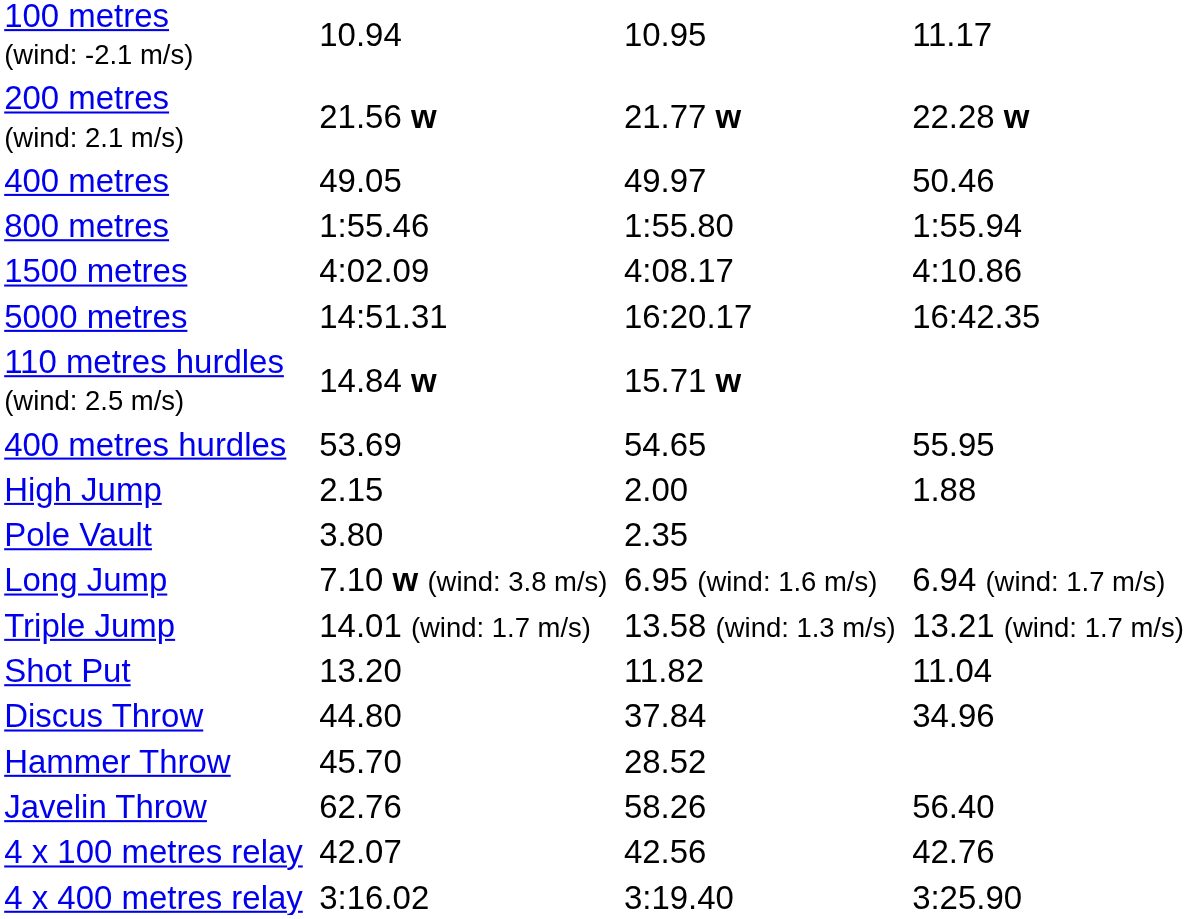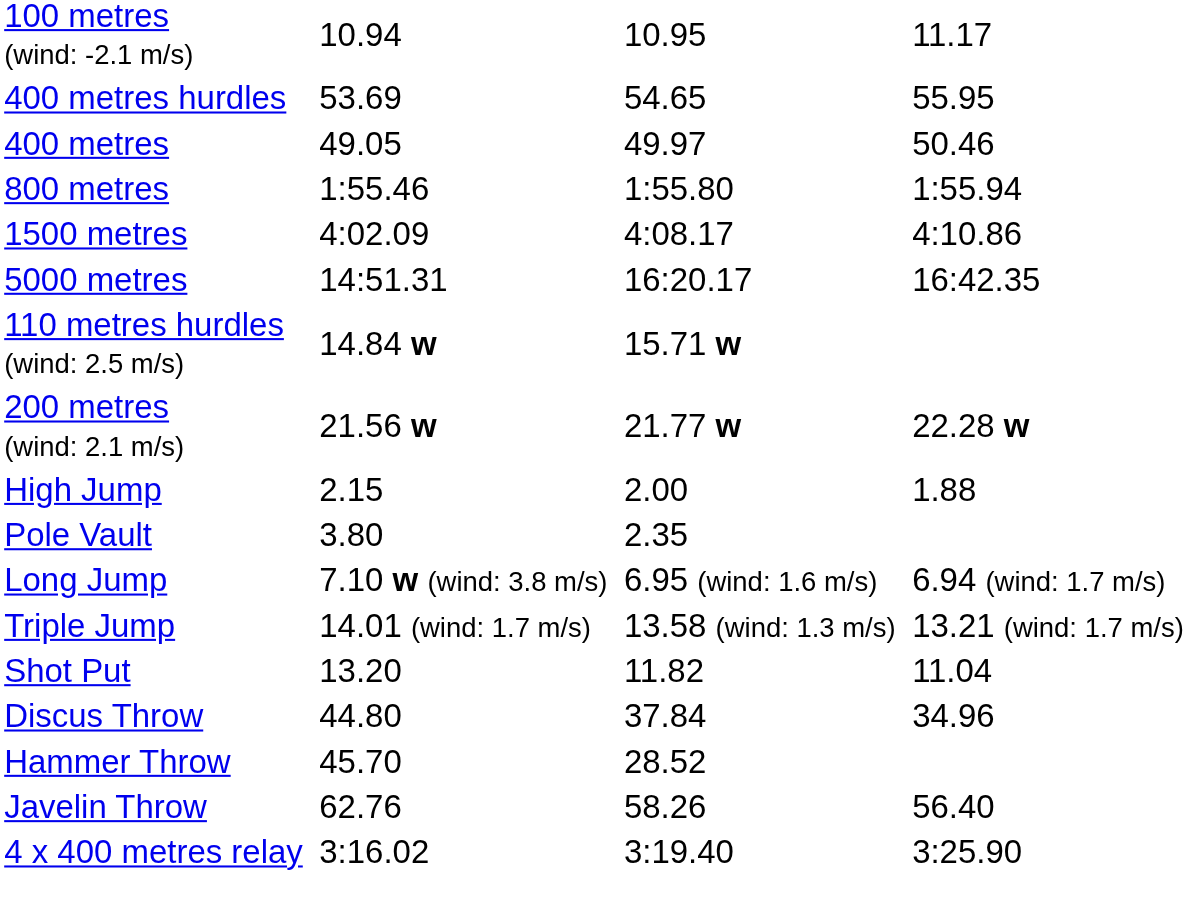 <table>
 <tr>
 <td><a href='#'>100 metres</a> <br> <small>(wind: -2.1 m/s)</small></td>
 <td></td>
 <td>10.94</td>
 <td></td>
 <td>10.95</td>
 <td></td>
 <td>11.17</td>
 </tr>
 <tr>
-<td><a href='#'>200 metres</a> <br> <small>(wind: 2.1 m/s)</small></td>
+<td><a href='#'>400 metres hurdles</a></td>
 <td></td>
-<td>21.56 <strong>w</strong></td>
+<td>53.69</td>
 <td></td>
-<td>21.77 <strong>w</strong></td>
+<td>54.65</td>
 <td></td>
-<td>22.28 <strong>w</strong></td>
+<td>55.95</td>
 </tr>
 <tr>
 <td><a href='#'>400 metres</a></td>
 <td></td>
 <td>49.05</td>
 <td></td>
 <td>49.97</td>
 <td></td>
 <td>50.46</td>
 </tr>
 <tr>
 <td><a href='#'>800 metres</a></td>
 <td></td>
 <td>1:55.46</td>
 <td></td>
 <td>1:55.80</td>
 <td></td>
 <td>1:55.94</td>
 </tr>
 <tr>
 <td><a href='#'>1500 metres</a></td>
 <td></td>
 <td>4:02.09</td>
 <td></td>
 <td>4:08.17</td>
 <td></td>
 <td>4:10.86</td>
 </tr>
 <tr>
 <td><a href='#'>5000 metres</a></td>
 <td></td>
 <td>14:51.31</td>
 <td></td>
 <td>16:20.17</td>
 <td></td>
 <td>16:42.35</td>
 </tr>
 <tr>
 <td><a href='#'>110 metres hurdles</a> <br> <small>(wind: 2.5 m/s)</small></td>
 <td></td>
 <td>14.84 <strong>w</strong></td>
 <td></td>
 <td>15.71 <strong>w</strong></td>
 <td></td>
 <td></td>
 </tr>
 <tr>
-<td><a href='#'>400 metres hurdles</a></td>
+<td><a href='#'>200 metres</a> <br> <small>(wind: 2.1 m/s)</small></td>
 <td></td>
-<td>53.69</td>
+<td>21.56 <strong>w</strong></td>
 <td></td>
-<td>54.65</td>
+<td>21.77 <strong>w</strong></td>
 <td></td>
-<td>55.95</td>
+<td>22.28 <strong>w</strong></td>
 </tr>
 <tr>
 <td><a href='#'>High Jump</a></td>
 <td></td>
 <td>2.15</td>
 <td></td>
 <td>2.00</td>
 <td></td>
 <td>1.88</td>
 </tr>
 <tr>
 <td><a href='#'>Pole Vault</a></td>
 <td></td>
 <td>3.80</td>
 <td></td>
 <td>2.35</td>
 <td></td>
 <td></td>
 </tr>
 <tr>
 <td><a href='#'>Long Jump</a></td>
 <td></td>
 <td>7.10 <strong>w</strong> <small>(wind: 3.8 m/s)</small></td>
 <td></td>
 <td>6.95  <small>(wind: 1.6 m/s)</small></td>
 <td></td>
 <td>6.94  <small>(wind: 1.7 m/s)</small></td>
 </tr>
 <tr>
 <td><a href='#'>Triple Jump</a></td>
 <td></td>
 <td>14.01 <small>(wind: 1.7 m/s)</small></td>
 <td></td>
 <td>13.58  <small>(wind: 1.3 m/s)</small></td>
 <td></td>
 <td>13.21  <small>(wind: 1.7 m/s)</small></td>
 </tr>
 <tr>
 <td><a href='#'>Shot Put</a></td>
 <td></td>
 <td>13.20</td>
 <td></td>
 <td>11.82</td>
 <td></td>
 <td>11.04</td>
 </tr>
 <tr>
 <td><a href='#'>Discus Throw</a></td>
 <td></td>
 <td>44.80</td>
 <td></td>
 <td>37.84</td>
 <td></td>
 <td>34.96</td>
 </tr>
 <tr>
 <td><a href='#'>Hammer Throw</a></td>
 <td></td>
 <td>45.70</td>
 <td></td>
 <td>28.52</td>
 <td></td>
 <td></td>
 </tr>
 <tr>
 <td><a href='#'>Javelin Throw</a></td>
 <td></td>
 <td>62.76</td>
 <td></td>
 <td>58.26</td>
 <td></td>
 <td>56.40</td>
 </tr>
 <tr>
-<td><a href='#'>4 x 100 metres relay</a></td>
-<td></td>
-<td>42.07</td>
-<td></td>
-<td>42.56</td>
-<td></td>
-<td>42.76</td>
-</tr>
-<tr>
 <td><a href='#'>4 x 400 metres relay</a></td>
 <td></td>
 <td>3:16.02</td>
 <td></td>
 <td>3:19.40</td>
 <td></td>
 <td>3:25.90</td>
 </tr>
 </table>
